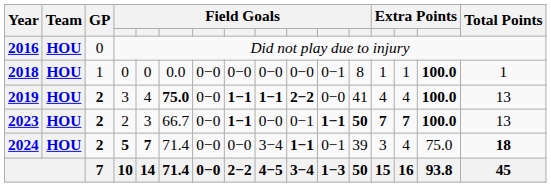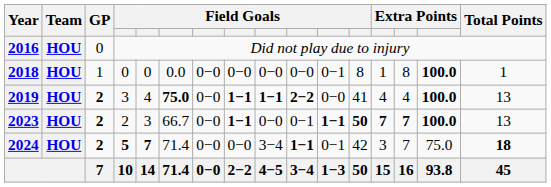 <table style="text-align:center;" class="wikitable">
 <tr>
 <th rowspan=2>Year</th>
 <th rowspan=2>Team</th>
 <th rowspan=2>GP</th>
 <th colspan=9>Field Goals</th>
 <th colspan=3>Extra Points</th>
 <th rowspan=2>Total Points</th>
 </tr>
 <tr>
 <th></th>
 <th></th>
 <th></th>
 <th></th>
 <th></th>
 <th></th>
 <th></th>
 <th></th>
 <th></th>
 <th></th>
 <th></th>
 <th></th>
 </tr>
 <tr>
 <th><a href='#'>2016</a></th>
 <th><a href='#'>HOU</a></th>
 <td>0</td>
 <td colspan="13"><em>Did not play due to injury</em></td>
 </tr>
 <tr>
 <th><a href='#'>2018</a></th>
 <th><a href='#'>HOU</a></th>
 <td>1</td>
 <td>0</td>
 <td>0</td>
 <td>0.0</td>
 <td>0−0</td>
 <td>0−0</td>
 <td>0−0</td>
 <td>0−0</td>
 <td>0−1</td>
 <td>8</td>
 <td>1</td>
-<td>1</td>
+<td>8</td>
 <td><strong>100.0</strong></td>
 <td>1</td>
 </tr>
 <tr>
 <th><a href='#'>2019</a></th>
 <th><a href='#'>HOU</a></th>
 <td><strong>2</strong></td>
 <td>3</td>
 <td>4</td>
 <td><strong>75.0</strong></td>
 <td>0−0</td>
 <td><strong>1−1</strong></td>
 <td><strong>1−1</strong></td>
 <td><strong>2−2</strong></td>
 <td>0−0</td>
 <td>41</td>
 <td>4</td>
 <td>4</td>
 <td><strong>100.0</strong></td>
 <td>13</td>
 </tr>
 <tr>
 <th><a href='#'>2023</a></th>
 <th><a href='#'>HOU</a></th>
 <td><strong>2</strong></td>
 <td>2</td>
 <td>3</td>
 <td>66.7</td>
 <td>0−0</td>
 <td><strong>1−1</strong></td>
 <td>0−0</td>
 <td>0−1</td>
 <td><strong>1−1</strong></td>
 <td><strong>50</strong></td>
 <td><strong>7</strong></td>
 <td><strong>7</strong></td>
 <td><strong>100.0</strong></td>
 <td>13</td>
 </tr>
 <tr>
 <th><a href='#'>2024</a></th>
 <th><a href='#'>HOU</a></th>
 <td><strong>2</strong></td>
 <td><strong>5</strong></td>
 <td><strong>7</strong></td>
 <td>71.4</td>
 <td>0−0</td>
 <td>0−0</td>
 <td>3−4</td>
 <td><strong>1−1</strong></td>
 <td>0−1</td>
-<td>39</td>
+<td>42</td>
 <td>3</td>
-<td>4</td>
+<td>7</td>
 <td>75.0</td>
 <td><strong>18</strong></td>
 </tr>
 <tr>
 <th colspan="2"></th>
 <th>7</th>
 <th>10</th>
 <th>14</th>
 <th>71.4</th>
 <th>0−0</th>
 <th>2−2</th>
 <th>4−5</th>
 <th>3−4</th>
 <th>1−3</th>
 <th>50</th>
 <th>15</th>
 <th>16</th>
 <th>93.8</th>
 <th>45</th>
 </tr>
 </table>
